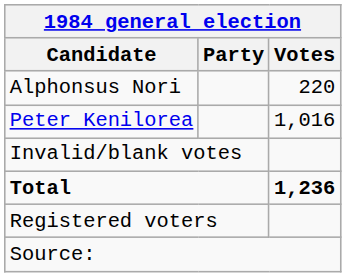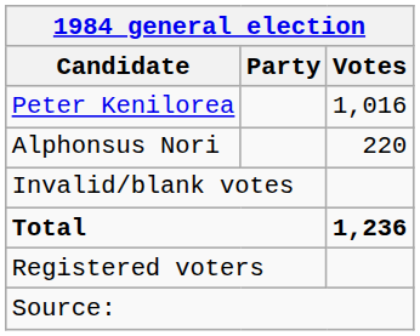 <table class=wikitable style=text-align:left>
 <tr>
 <th colspan=3><a href='#'>1984 general election</a></th>
 </tr>
 <tr>
 <th>Candidate</th>
 <th>Party</th>
 <th>Votes</th>
 </tr>
 <tr>
+<td><a href='#'>Peter Kenilorea</a></td>
+<td></td>
+<td align=right>1,016</td>
+</tr>
+<tr>
 <td>Alphonsus Nori</td>
 <td></td>
 <td align=right>220</td>
-</tr>
-<tr>
-<td><a href='#'>Peter Kenilorea</a></td>
-<td></td>
-<td align=right>1,016</td>
 </tr>
 <tr>
 <td colspan=2>Invalid/blank votes</td>
 <td></td>
 </tr>
 <tr>
 <td colspan=2><strong>Total</strong></td>
 <td align=right><strong>1,236</strong></td>
 </tr>
 <tr>
 <td colspan=2>Registered voters</td>
 <td align=right></td>
 </tr>
 <tr>
 <td colspan=3>Source: </td>
 </tr>
 </table>
